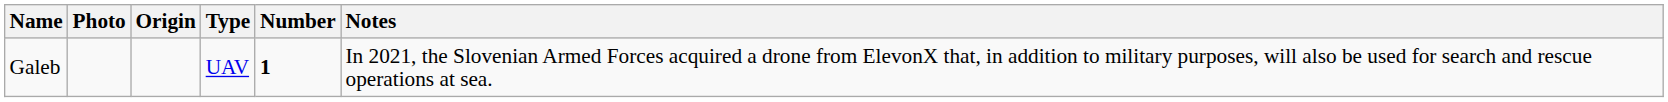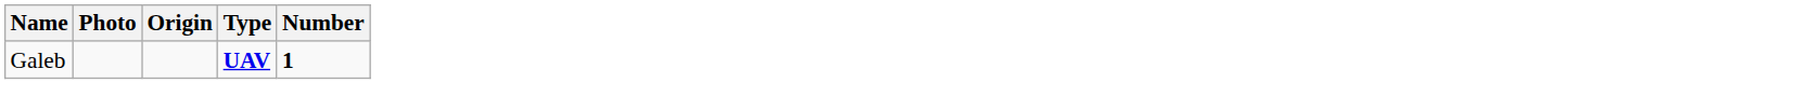 <table class="wikitable">
 <tr>
 <th style="text-align: left;">Name</th>
 <th style="text-align: left;">Photo</th>
 <th style="text-align: left;">Origin</th>
 <th style="text-align: left;">Type</th>
 <th style="text-align: left;">Number</th>
-<th style="text-align: left;">Notes</th>
 </tr>
 <tr>
 <td>Galeb</td>
 <td></td>
 <td></td>
-<td><a href='#'>UAV</a></td>
+<td><strong><a href='#'>UAV</a></strong></td>
 <td><strong>1</strong></td>
-<td>In 2021, the Slovenian Armed Forces acquired a drone from ElevonX that, in addition to military purposes, will also be used for search and rescue operations at sea. </td>
 </tr>
 </table>
